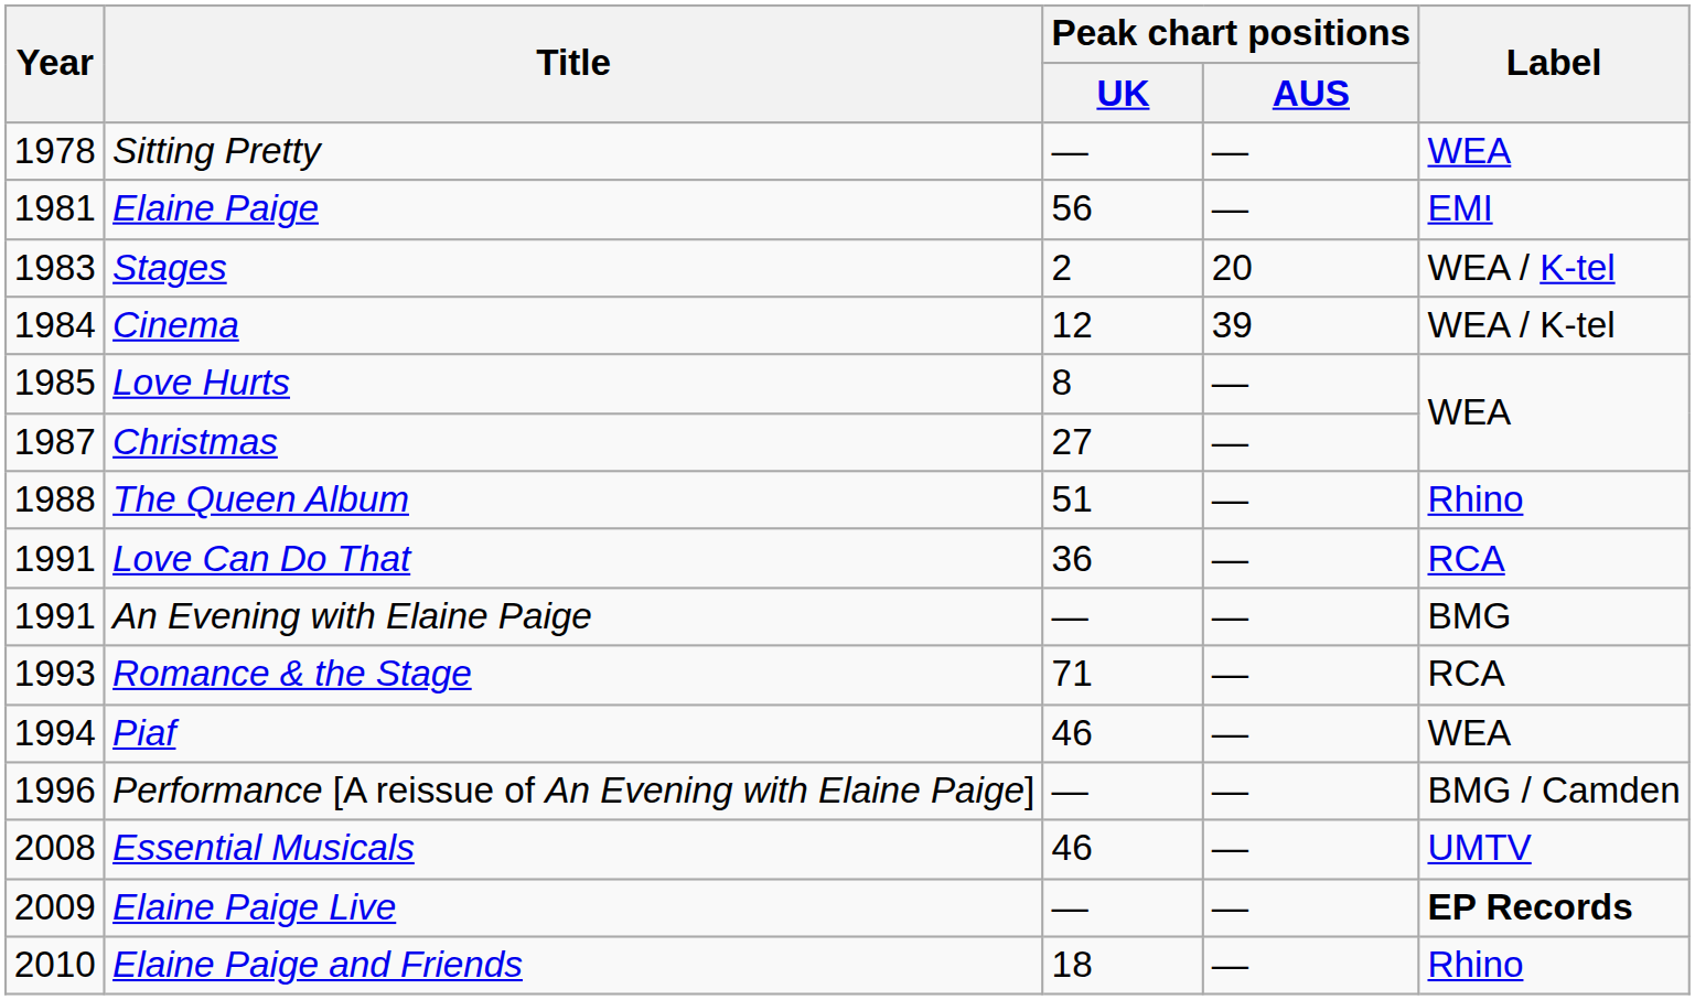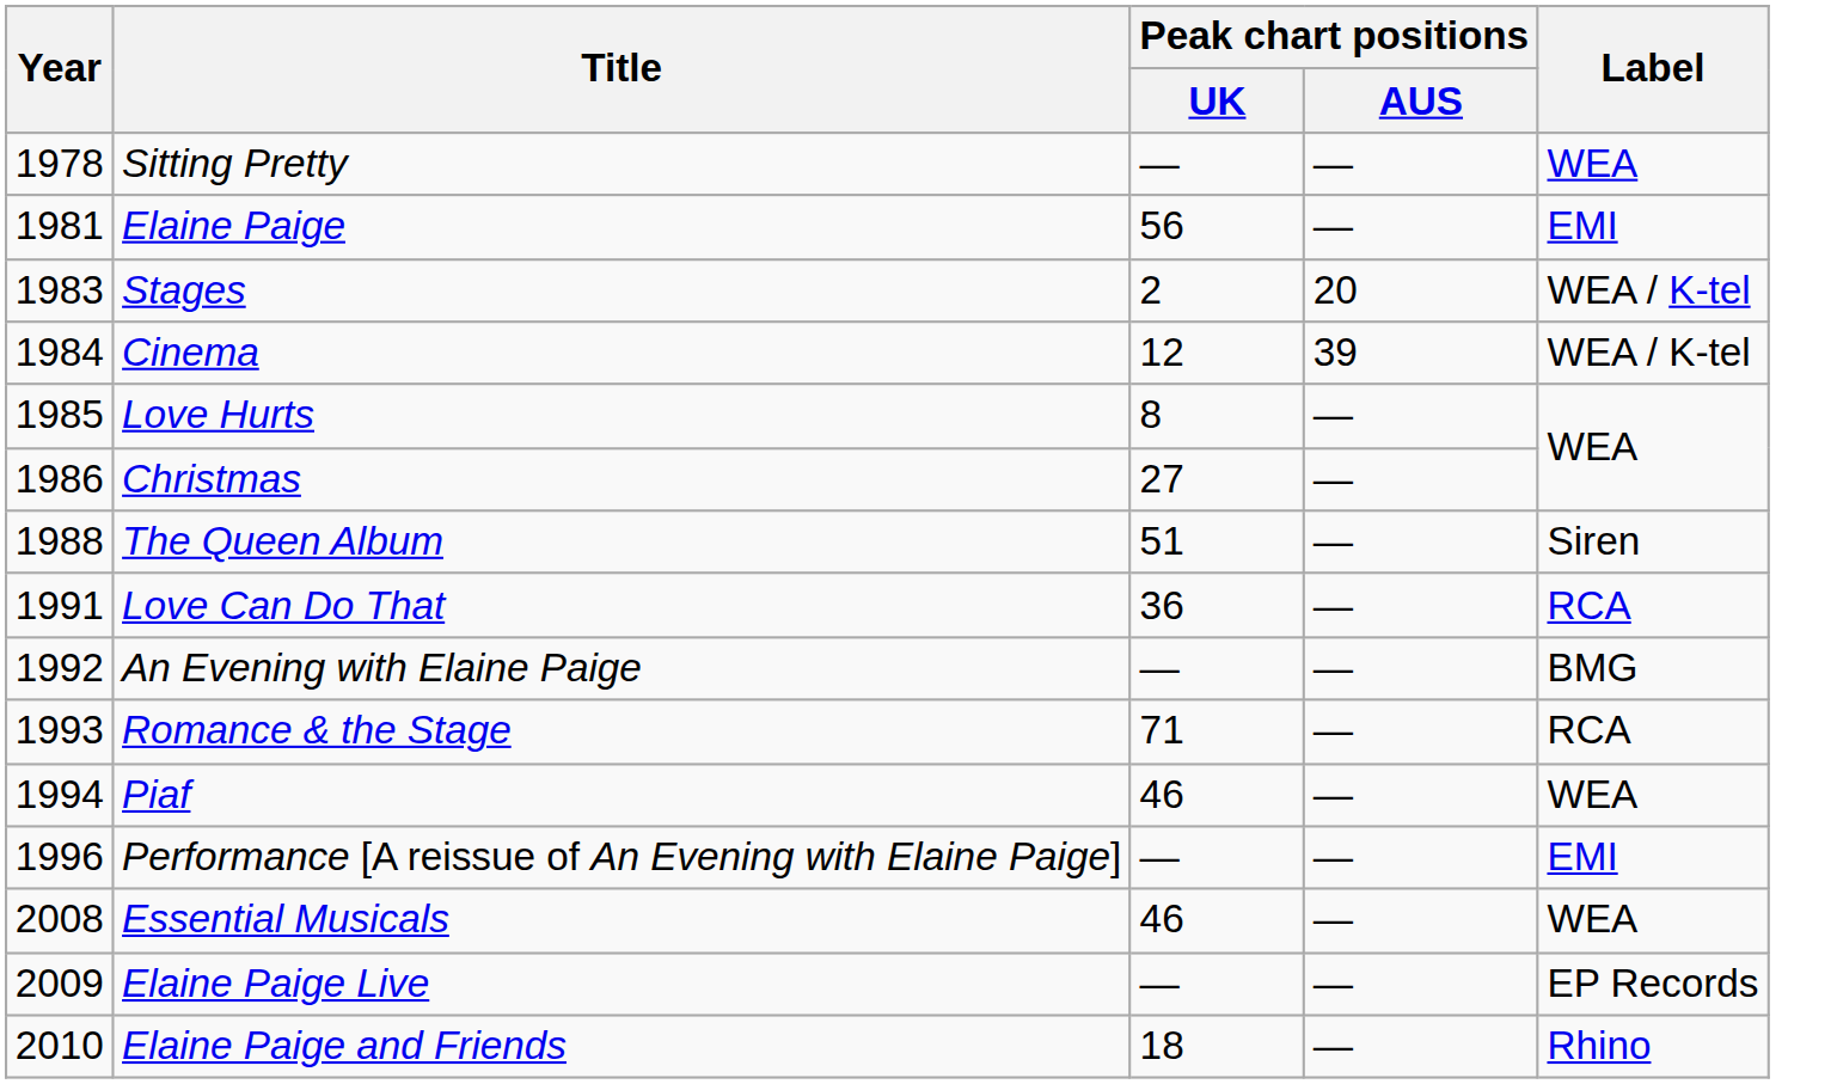 <table class=wikitable>
 <tr>
 <th scope="col" rowspan="2">Year</th>
 <th scope="col" rowspan="2">Title</th>
 <th scope="col" colspan="2">Peak chart positions</th>
 <th scope="col" rowspan="2">Label</th>
 </tr>
 <tr>
 <th><a href='#'>UK</a></th>
 <th><a href='#'>AUS</a></th>
 </tr>
 <tr>
 <td>1978</td>
 <td><em>Sitting Pretty</em></td>
 <td>—</td>
 <td>—</td>
 <td><a href='#'>WEA</a></td>
 </tr>
 <tr>
 <td>1981</td>
 <td><em><a href='#'>Elaine Paige</a></em></td>
 <td>56</td>
 <td>—</td>
 <td><a href='#'>EMI</a></td>
 </tr>
 <tr>
 <td>1983</td>
 <td><em><a href='#'>Stages</a></em></td>
 <td>2</td>
 <td>20</td>
 <td>WEA / <a href='#'>K-tel</a></td>
 </tr>
 <tr>
 <td>1984</td>
 <td><em><a href='#'>Cinema</a></em></td>
 <td>12</td>
 <td>39</td>
 <td>WEA / K-tel</td>
 </tr>
 <tr>
 <td>1985</td>
 <td><em><a href='#'>Love Hurts</a></em></td>
 <td>8</td>
 <td>—</td>
 <td rowspan="2">WEA</td>
 </tr>
 <tr>
-<td>1987</td>
+<td>1986</td>
 <td><em><a href='#'>Christmas</a></em></td>
 <td>27</td>
 <td>—</td>
 </tr>
 <tr>
 <td>1988</td>
 <td><em><a href='#'>The Queen Album</a></em></td>
 <td>51</td>
 <td>—</td>
-<td><a href='#'>Rhino</a></td>
+<td>Siren</td>
 </tr>
 <tr>
 <td>1991</td>
 <td><em><a href='#'>Love Can Do That</a></em></td>
 <td>36</td>
 <td>—</td>
 <td><a href='#'>RCA</a></td>
 </tr>
 <tr>
-<td>1991</td>
+<td>1992</td>
 <td><em>An Evening with Elaine Paige</em></td>
 <td>—</td>
 <td>—</td>
 <td>BMG</td>
 </tr>
 <tr>
 <td>1993</td>
 <td><em><a href='#'>Romance & the Stage</a></em></td>
 <td>71</td>
 <td>—</td>
 <td>RCA</td>
 </tr>
 <tr>
 <td>1994</td>
 <td><em><a href='#'>Piaf</a></em></td>
 <td>46</td>
 <td>—</td>
 <td>WEA</td>
 </tr>
 <tr>
 <td>1996</td>
 <td><em>Performance</em> [A reissue of <em>An Evening with Elaine Paige</em>]</td>
 <td>—</td>
 <td>—</td>
-<td>BMG / Camden</td>
+<td><a href='#'>EMI</a></td>
 </tr>
 <tr>
 <td>2008</td>
 <td><em><a href='#'>Essential Musicals</a></em></td>
 <td>46</td>
 <td>—</td>
-<td><a href='#'>UMTV</a></td>
+<td>WEA</td>
 </tr>
 <tr>
 <td>2009</td>
 <td><em><a href='#'>Elaine Paige Live</a></em></td>
 <td>—</td>
 <td>—</td>
-<td><strong>EP Records</strong></td>
+<td>EP Records</td>
 </tr>
 <tr>
 <td>2010</td>
 <td><em><a href='#'>Elaine Paige and Friends</a></em></td>
 <td>18</td>
 <td>—</td>
 <td><a href='#'>Rhino</a></td>
 </tr>
 </table>
